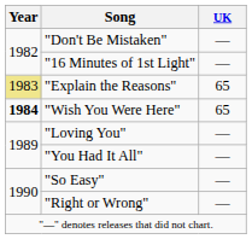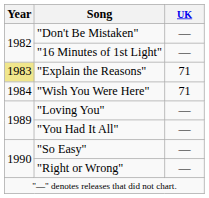 <table class="wikitable">
 <tr>
 <th>Year</th>
 <th>Song</th>
 <th style="width:45px;"><small><a href='#'>UK</a></small><br></th>
 </tr>
 <tr>
 <td rowspan="2">1982</td>
 <td>"Don't Be Mistaken"</td>
 <td align=center>—</td>
 </tr>
 <tr>
 <td>"16 Minutes of 1st Light"</td>
 <td align=center>—</td>
 </tr>
 <tr>
 <td rowspan="1" style="background: khaki;">1983</td>
 <td>"Explain the Reasons"</td>
-<td align=center>65</td>
+<td align=center>71</td>
 </tr>
 <tr>
-<td rowspan="1"><strong>1984</strong></td>
+<td rowspan="1">1984</td>
 <td>"Wish You Were Here"</td>
-<td align=center>65</td>
+<td align=center>71</td>
 </tr>
 <tr>
 <td rowspan="2">1989</td>
 <td>"Loving You"</td>
 <td align=center>—</td>
 </tr>
 <tr>
 <td>"You Had It All"</td>
 <td align=center>—</td>
 </tr>
 <tr>
 <td rowspan="2">1990</td>
 <td>"So Easy"</td>
 <td align=center>—</td>
 </tr>
 <tr>
 <td>"Right or Wrong"</td>
 <td align=center>―</td>
 </tr>
 <tr>
 <td colspan="7" style="text-align:center; font-size:9pt;">"—" denotes releases that did not chart.</td>
 </tr>
 </table>
